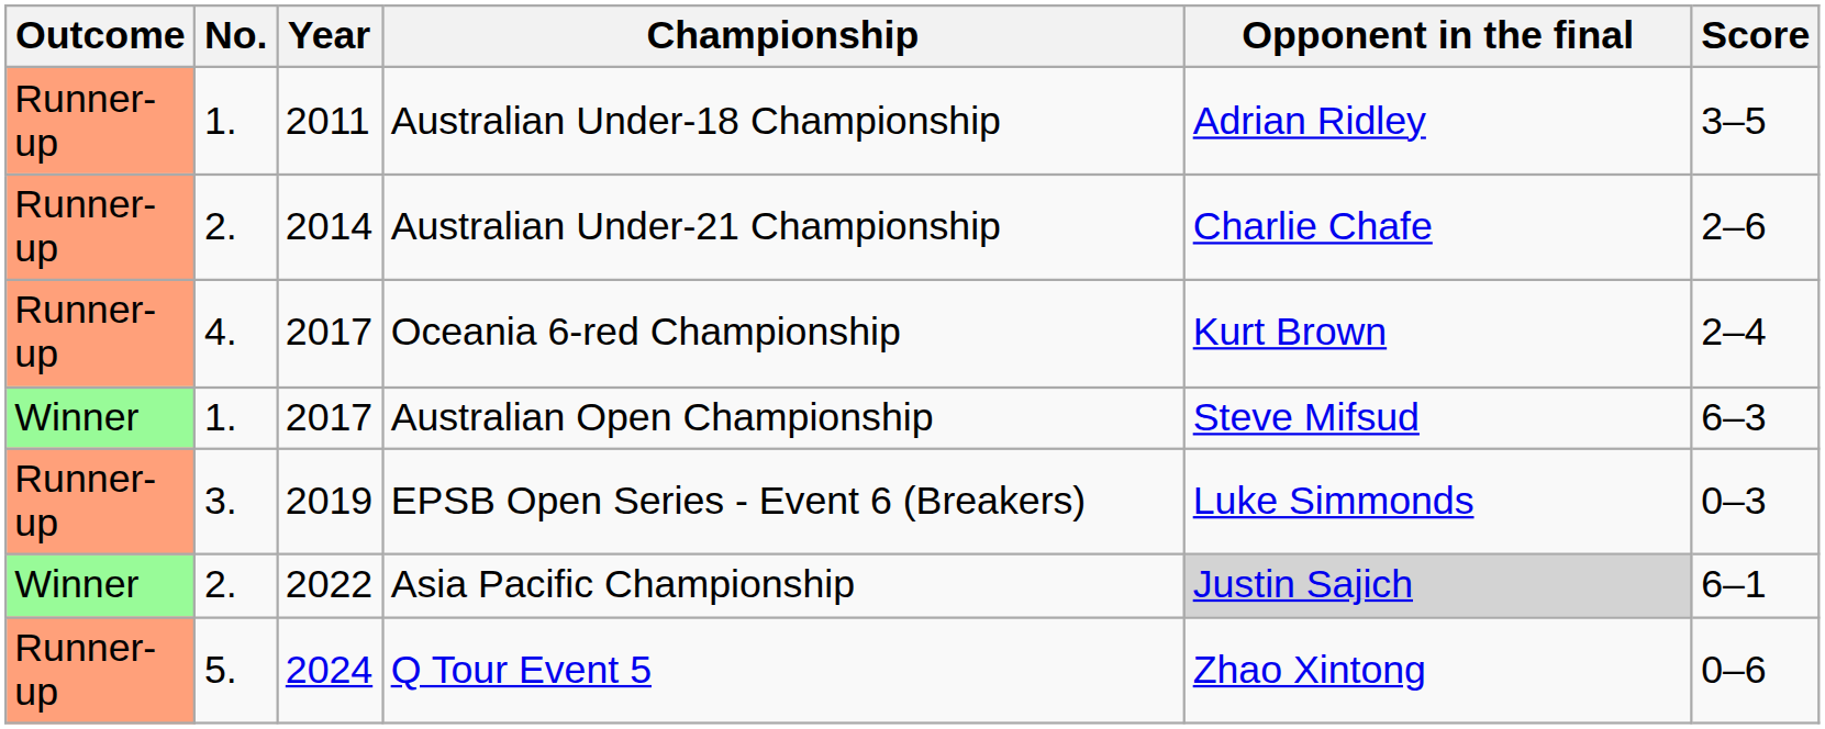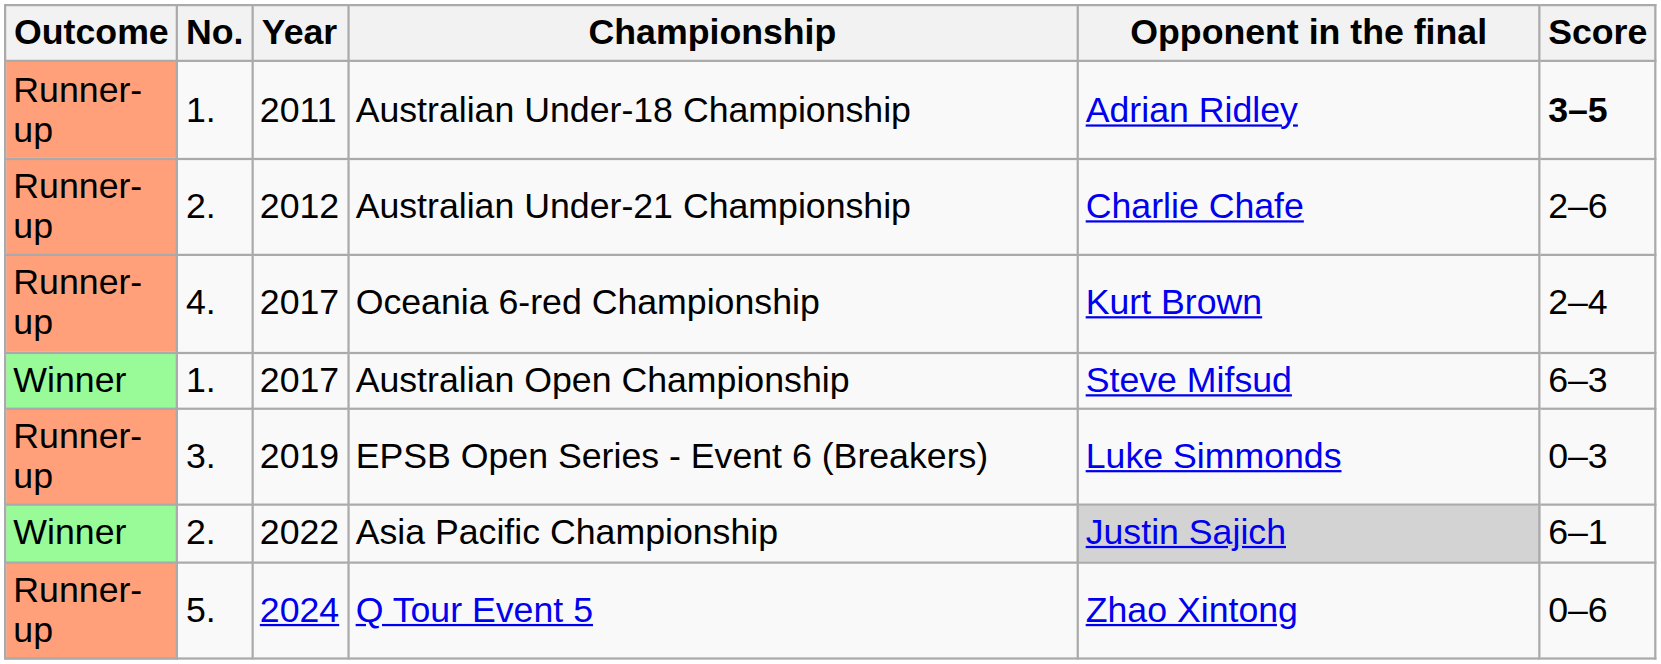 <table class="sortable wikitable">
 <tr>
 <th width="70">Outcome</th>
 <th width="20">No.</th>
 <th width="30">Year</th>
 <th width="320">Championship</th>
 <th width="200">Opponent in the final</th>
 <th width="30">Score</th>
 </tr>
 <tr>
 <td style="background:#ffa07a;">Runner-up</td>
 <td>1.</td>
 <td>2011</td>
 <td>Australian Under-18 Championship</td>
 <td> <a href='#'>Adrian Ridley</a></td>
-<td>3–5</td>
+<td><strong>3–5</strong></td>
 </tr>
 <tr>
 <td style="background:#ffa07a;">Runner-up</td>
 <td>2.</td>
-<td>2014</td>
+<td>2012</td>
 <td>Australian Under-21 Championship</td>
 <td> <a href='#'>Charlie Chafe</a></td>
 <td>2–6</td>
 </tr>
 <tr>
 <td style="background:#ffa07a;">Runner-up</td>
 <td>4.</td>
 <td>2017</td>
 <td>Oceania 6-red Championship</td>
 <td> <a href='#'>Kurt Brown</a></td>
 <td>2–4</td>
 </tr>
 <tr>
 <td style="background:#98fb98;">Winner</td>
 <td>1.</td>
 <td>2017</td>
 <td>Australian Open Championship</td>
 <td> <a href='#'>Steve Mifsud</a></td>
 <td>6–3</td>
 </tr>
 <tr>
 <td style="background:#ffa07a;">Runner-up</td>
 <td>3.</td>
 <td>2019</td>
 <td>EPSB Open Series - Event 6 (Breakers)</td>
 <td> <a href='#'>Luke Simmonds</a></td>
 <td>0–3</td>
 </tr>
 <tr>
 <td style="background:#98fb98;">Winner</td>
 <td>2.</td>
 <td>2022</td>
 <td>Asia Pacific Championship</td>
 <td style="background: lightgrey;"> <a href='#'>Justin Sajich</a></td>
 <td>6–1</td>
 </tr>
 <tr>
 <td style="background:#ffa07a;">Runner-up</td>
 <td>5.</td>
 <td><a href='#'>2024</a></td>
 <td><a href='#'>Q Tour Event 5</a></td>
 <td> <a href='#'>Zhao Xintong</a></td>
 <td>0–6</td>
 </tr>
 </table>
